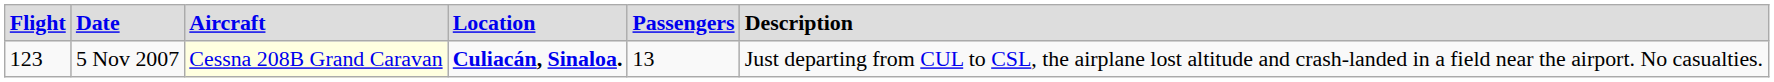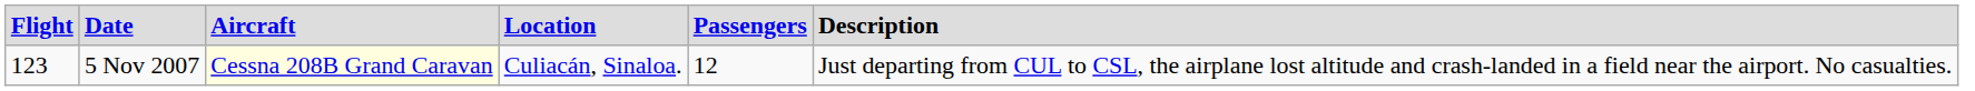 <table class="wikitable sortable" style="font-size:95%">
 <tr style="font-weight:bold; background:#DDDDDD;">
 <td><a href='#'>Flight</a></td>
 <td><a href='#'>Date</a></td>
 <td><a href='#'>Aircraft</a></td>
 <td><a href='#'>Location</a></td>
 <td><a href='#'>Passengers</a></td>
 <td>Description</td>
 </tr>
 <tr valign=top>
 <td>123</td>
 <td>5 Nov 2007</td>
 <td style="background: lightyellow;"><a href='#'>Cessna 208B Grand Caravan</a></td>
-<td><strong><a href='#'>Culiacán</a>, <a href='#'>Sinaloa</a>.</strong></td>
-<td>13</td>
+<td><a href='#'>Culiacán</a>, <a href='#'>Sinaloa</a>.</td>
+<td>12</td>
 <td>Just departing from <a href='#'>CUL</a> to <a href='#'>CSL</a>, the airplane lost altitude and crash-landed in a field near the airport. No casualties.</td>
 </tr>
 </table>
